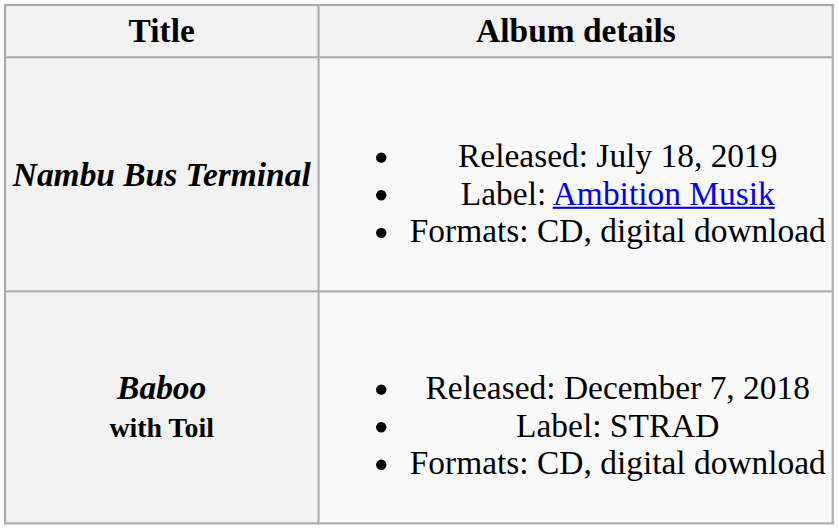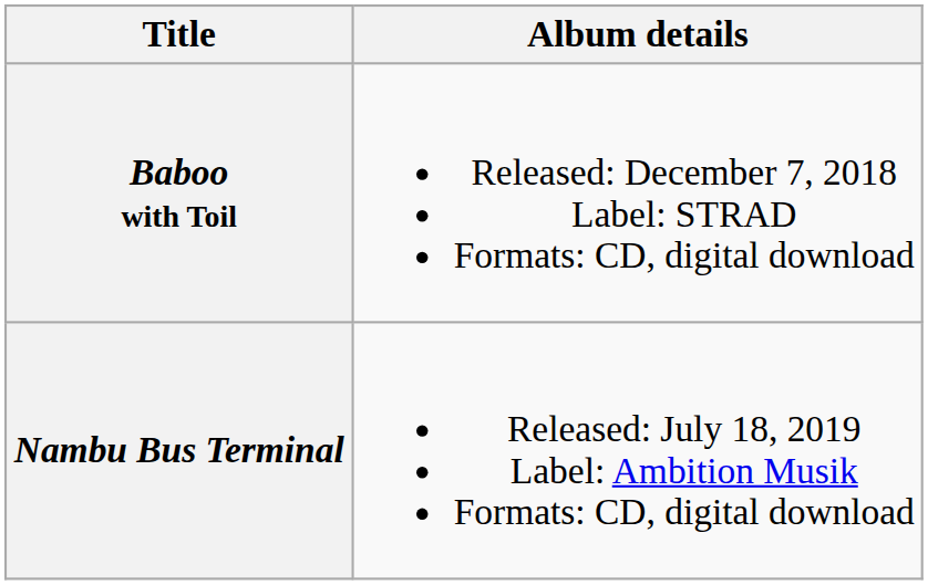 <table class="wikitable plainrowheaders" style="text-align:center;">
 <tr>
 <th scope="col">Title</th>
 <th scope="col">Album details</th>
 </tr>
 <tr>
+<th scope="row"><em>Baboo</em> <br><small>with Toil</small></th>
+<td><br><ul><li>Released: December 7, 2018</li><li>Label: STRAD</li><li>Formats: CD, digital download</li></ul></td>
+</tr>
+<tr>
 <th scope="row"><em>Nambu Bus Terminal</em></th>
 <td><br><ul><li>Released: July 18, 2019</li><li>Label: <a href='#'>Ambition Musik</a></li><li>Formats: CD, digital download</li></ul></td>
 </tr>
-<tr>
-<th scope="row"><em>Baboo</em> <br><small>with Toil</small></th>
-<td><br><ul><li>Released: December 7, 2018</li><li>Label: STRAD</li><li>Formats: CD, digital download</li></ul></td>
-</tr>
 </table>
